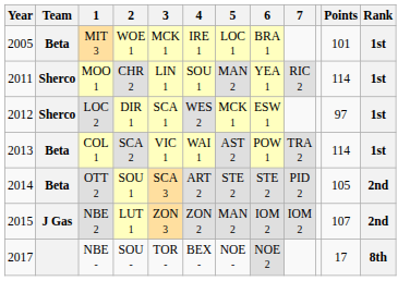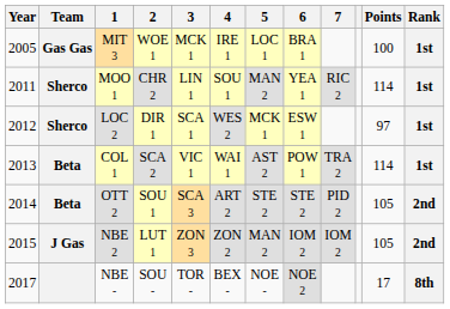 <table class="wikitable" style="text-align:center; font-size:95%">
 <tr>
 <th>Year</th>
 <th>Team</th>
 <th>1</th>
 <th>2</th>
 <th>3</th>
 <th>4</th>
 <th>5</th>
 <th>6</th>
 <th>7</th>
 <th></th>
 <th>Points</th>
 <th>Rank</th>
 </tr>
 <tr>
 <td>2005</td>
-<th>Beta</th>
+<th>Gas Gas</th>
 <td style="background:#FFDF9F;">MIT<br><small>3</small></td>
 <td style="background:#FFFFBF;">WOE<br><small>1</small></td>
 <td style="background:#FFFFBF;">MCK<br><small>1</small></td>
 <td style="background:#FFFFBF;">IRE<br><small>1</small></td>
 <td style="background:#FFFFBF;">LOC<br><small>1</small></td>
 <td style="background:#FFFFBF;">BRA<br><small>1</small></td>
 <td></td>
 <td></td>
-<td>101</td>
+<td>100</td>
 <th>1st</th>
 </tr>
 <tr>
 <td>2011</td>
 <th>Sherco</th>
 <td style="background:#FFFFBF;">MOO<br><small>1</small></td>
 <td style="background:#DFDFDF;">CHR<br><small>2</small></td>
 <td style="background:#FFFFBF;">LIN<br><small>1</small></td>
 <td style="background:#FFFFBF;">SOU<br><small>1</small></td>
 <td style="background:#DFDFDF;">MAN<br><small>2</small></td>
 <td style="background:#FFFFBF;">YEA<br><small>1</small></td>
 <td style="background:#DFDFDF;">RIC<br><small>2</small></td>
 <td></td>
 <td>114</td>
 <th>1st</th>
 </tr>
 <tr>
 <td>2012</td>
 <th>Sherco</th>
 <td style="background:#DFDFDF;">LOC<br><small>2</small></td>
 <td style="background:#FFFFBF;">DIR<br><small>1</small></td>
 <td style="background:#FFFFBF;">SCA<br><small>1</small></td>
 <td style="background:#DFDFDF;">WES<br><small>2</small></td>
 <td style="background:#FFFFBF;">MCK<br><small>1</small></td>
 <td style="background:#FFFFBF;">ESW<br><small>1</small></td>
 <td></td>
 <td></td>
 <td>97</td>
 <th>1st</th>
 </tr>
 <tr>
 <td>2013</td>
 <th>Beta</th>
 <td style="background:#FFFFBF;">COL<br><small>1</small></td>
 <td style="background:#DFDFDF;">SCA<br><small>2</small></td>
 <td style="background:#FFFFBF;">VIC<br><small>1</small></td>
 <td style="background:#FFFFBF;">WAI<br><small>1</small></td>
 <td style="background:#DFDFDF;">AST<br><small>2</small></td>
 <td style="background:#FFFFBF;">POW<br><small>1</small></td>
 <td style="background:#DFDFDF;">TRA<br><small>2</small></td>
 <td></td>
 <td>114</td>
 <th>1st</th>
 </tr>
 <tr>
 <td>2014</td>
 <th>Beta</th>
 <td style="background:#DFDFDF;">OTT<br><small>2</small></td>
 <td style="background:#FFFFBF;">SOU<br><small>1</small></td>
 <td style="background:#FFDF9F;">SCA<br><small>3</small></td>
 <td style="background:#DFDFDF;">ART<br><small>2</small></td>
 <td style="background:#DFDFDF;">STE<br><small>2</small></td>
 <td style="background:#DFDFDF;">STE<br><small>2</small></td>
 <td style="background:#DFDFDF;">PID<br><small>2</small></td>
 <td></td>
 <td>105</td>
 <th>2nd</th>
 </tr>
 <tr>
 <td>2015</td>
 <th>J Gas</th>
 <td style="background:#DFDFDF;">NBE<br><small>2</small></td>
 <td style="background:#FFFFBF;">LUT<br><small>1</small></td>
 <td style="background:#FFDF9F;">ZON<br><small>3</small></td>
 <td style="background:#DFDFDF;">ZON<br><small>2</small></td>
 <td style="background:#DFDFDF;">MAN<br><small>2</small></td>
 <td style="background:#DFDFDF;">IOM<br><small>2</small></td>
 <td style="background:#DFDFDF;">IOM<br><small>2</small></td>
 <td></td>
-<td>107</td>
+<td>105</td>
 <th>2nd</th>
 </tr>
 <tr>
 <td>2017</td>
 <th></th>
 <td>NBE<br><small>-</small></td>
 <td>SOU<br><small>-</small></td>
 <td>TOR<br><small>-</small></td>
 <td>BEX<br><small>-</small></td>
 <td>NOE<br><small>-</small></td>
 <td style="background:#DFDFDF;">NOE<br><small>2</small></td>
 <td></td>
 <td></td>
 <td>17</td>
 <th>8th</th>
 </tr>
 </table>
